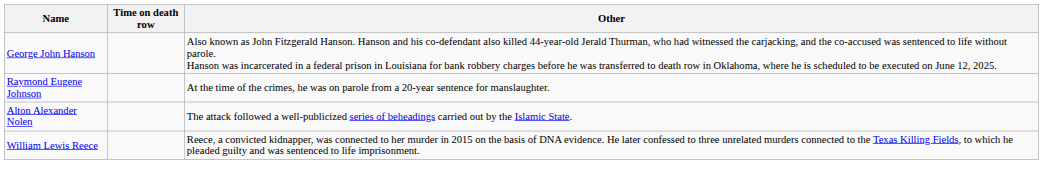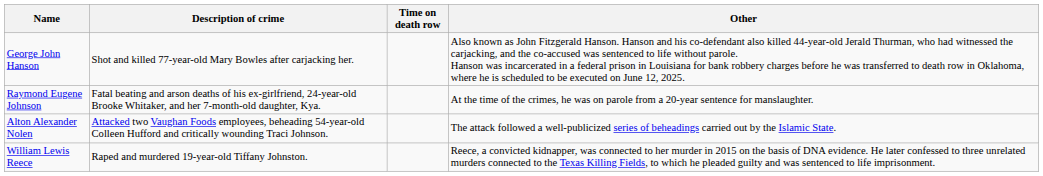 <table class="wikitable sortable">
 <tr>
 <th>Name</th>
+<th>Description of crime</th>
 <th>Time on death row</th>
 <th>Other</th>
 </tr>
 <tr>
 <td><a href='#'>George John Hanson</a></td>
+<td>Shot and killed 77-year-old Mary Bowles after carjacking her.</td>
 <td></td>
 <td>Also known as John Fitzgerald Hanson. Hanson and his co-defendant also killed 44-year-old Jerald Thurman, who had witnessed the carjacking, and the co-accused was sentenced to life without parole.<br>Hanson was incarcerated in a federal prison in Louisiana for bank robbery charges before he was transferred to death row in Oklahoma, where he is scheduled to be executed on June 12, 2025.</td>
 </tr>
 <tr>
 <td><a href='#'>Raymond Eugene Johnson</a></td>
+<td>Fatal beating and arson deaths of his ex-girlfriend, 24-year-old Brooke Whitaker, and her 7-month-old daughter, Kya.</td>
 <td></td>
 <td>At the time of the crimes, he was on parole from a 20-year sentence for manslaughter.</td>
 </tr>
 <tr>
 <td><a href='#'>Alton Alexander Nolen</a></td>
+<td><a href='#'>Attacked</a> two <a href='#'>Vaughan Foods</a> employees, beheading 54-year-old Colleen Hufford and critically wounding Traci Johnson.</td>
 <td></td>
 <td>The attack followed a well-publicized <a href='#'>series of beheadings</a> carried out by the <a href='#'>Islamic State</a>.</td>
 </tr>
 <tr>
 <td><a href='#'>William Lewis Reece</a></td>
+<td>Raped and murdered 19-year-old Tiffany Johnston.</td>
 <td></td>
 <td>Reece, a convicted kidnapper, was connected to her murder in 2015 on the basis of DNA evidence. He later confessed to three unrelated murders connected to the <a href='#'>Texas Killing Fields</a>, to which he pleaded guilty and was sentenced to life imprisonment.</td>
 </tr>
 </table>
